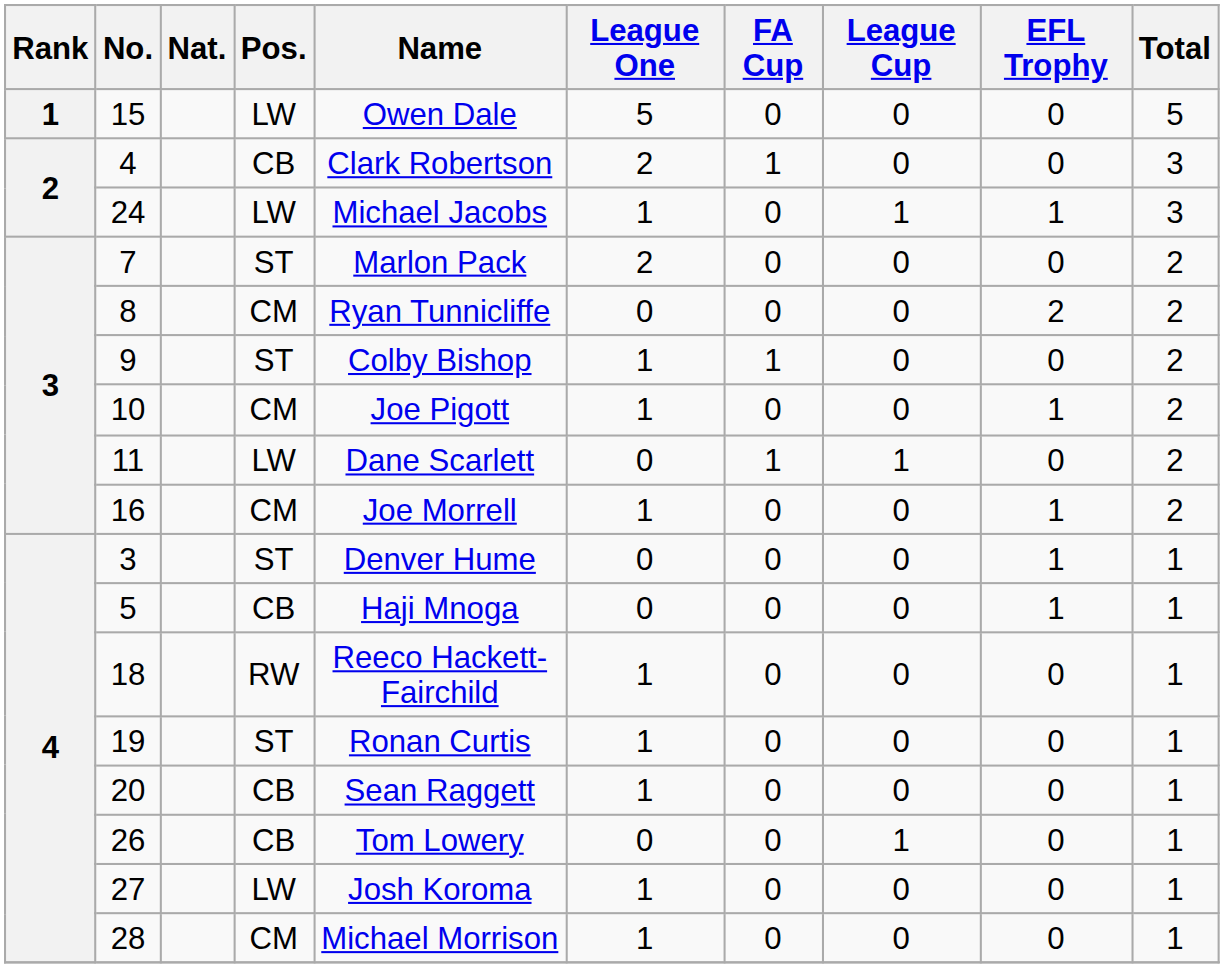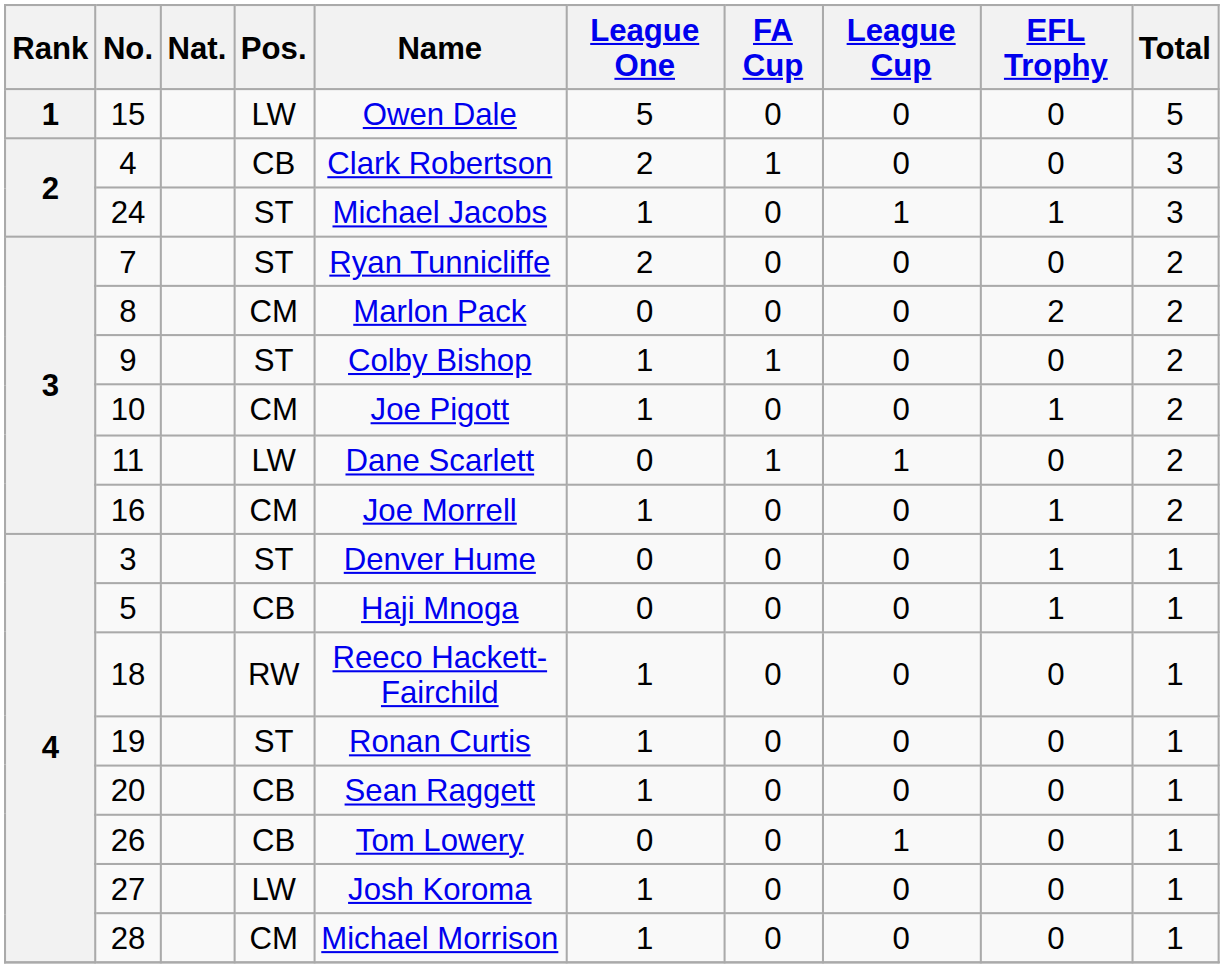 <table class="wikitable" style="text-align:center; font-size:95%; width:95%;">
 <tr>
 <th>Rank</th>
 <th>No.</th>
 <th>Nat.</th>
 <th>Pos.</th>
 <th>Name</th>
 <th><a href='#'>League One</a></th>
 <th><a href='#'>FA Cup</a></th>
 <th><a href='#'>League Cup</a></th>
 <th><a href='#'>EFL Trophy</a></th>
 <th>Total</th>
 </tr>
 <tr>
 <th rowspan="1">1</th>
 <td>15</td>
 <td></td>
 <td>LW</td>
 <td><a href='#'>Owen Dale</a></td>
 <td>5</td>
 <td>0</td>
 <td>0</td>
 <td>0</td>
 <td>5</td>
 </tr>
 <tr>
 <th rowspan="2">2</th>
 <td>4</td>
 <td></td>
 <td>CB</td>
 <td><a href='#'>Clark Robertson</a></td>
 <td>2</td>
 <td>1</td>
 <td>0</td>
 <td>0</td>
 <td>3</td>
 </tr>
 <tr>
 <td>24</td>
 <td></td>
-<td>LW</td>
+<td>ST</td>
 <td><a href='#'>Michael Jacobs</a></td>
 <td>1</td>
 <td>0</td>
 <td>1</td>
 <td>1</td>
 <td>3</td>
 </tr>
 <tr>
 <th rowspan="6">3</th>
 <td>7</td>
 <td></td>
 <td>ST</td>
-<td><a href='#'>Marlon Pack</a></td>
+<td><a href='#'>Ryan Tunnicliffe</a></td>
 <td>2</td>
 <td>0</td>
 <td>0</td>
 <td>0</td>
 <td>2</td>
 </tr>
 <tr>
 <td>8</td>
 <td></td>
 <td>CM</td>
-<td><a href='#'>Ryan Tunnicliffe</a></td>
+<td><a href='#'>Marlon Pack</a></td>
 <td>0</td>
 <td>0</td>
 <td>0</td>
 <td>2</td>
 <td>2</td>
 </tr>
 <tr>
 <td>9</td>
 <td></td>
 <td>ST</td>
 <td><a href='#'>Colby Bishop</a></td>
 <td>1</td>
 <td>1</td>
 <td>0</td>
 <td>0</td>
 <td>2</td>
 </tr>
 <tr>
 <td>10</td>
 <td></td>
 <td>CM</td>
 <td><a href='#'>Joe Pigott</a></td>
 <td>1</td>
 <td>0</td>
 <td>0</td>
 <td>1</td>
 <td>2</td>
 </tr>
 <tr>
 <td>11</td>
 <td></td>
 <td>LW</td>
 <td><a href='#'>Dane Scarlett</a></td>
 <td>0</td>
 <td>1</td>
 <td>1</td>
 <td>0</td>
 <td>2</td>
 </tr>
 <tr>
 <td>16</td>
 <td></td>
 <td>CM</td>
 <td><a href='#'>Joe Morrell</a></td>
 <td>1</td>
 <td>0</td>
 <td>0</td>
 <td>1</td>
 <td>2</td>
 </tr>
 <tr>
 <th rowspan="8">4</th>
 <td>3</td>
 <td></td>
 <td>ST</td>
 <td><a href='#'>Denver Hume</a></td>
 <td>0</td>
 <td>0</td>
 <td>0</td>
 <td>1</td>
 <td>1</td>
 </tr>
 <tr>
 <td>5</td>
 <td></td>
 <td>CB</td>
 <td><a href='#'>Haji Mnoga</a></td>
 <td>0</td>
 <td>0</td>
 <td>0</td>
 <td>1</td>
 <td>1</td>
 </tr>
 <tr>
 <td>18</td>
 <td></td>
 <td>RW</td>
 <td><a href='#'>Reeco Hackett-Fairchild</a></td>
 <td>1</td>
 <td>0</td>
 <td>0</td>
 <td>0</td>
 <td>1</td>
 </tr>
 <tr>
 <td>19</td>
 <td></td>
 <td>ST</td>
 <td><a href='#'>Ronan Curtis</a></td>
 <td>1</td>
 <td>0</td>
 <td>0</td>
 <td>0</td>
 <td>1</td>
 </tr>
 <tr>
 <td>20</td>
 <td></td>
 <td>CB</td>
 <td><a href='#'>Sean Raggett</a></td>
 <td>1</td>
 <td>0</td>
 <td>0</td>
 <td>0</td>
 <td>1</td>
 </tr>
 <tr>
 <td>26</td>
 <td></td>
 <td>CB</td>
 <td><a href='#'>Tom Lowery</a></td>
 <td>0</td>
 <td>0</td>
 <td>1</td>
 <td>0</td>
 <td>1</td>
 </tr>
 <tr>
 <td>27</td>
 <td></td>
 <td>LW</td>
 <td><a href='#'>Josh Koroma</a></td>
 <td>1</td>
 <td>0</td>
 <td>0</td>
 <td>0</td>
 <td>1</td>
 </tr>
 <tr>
 <td>28</td>
 <td></td>
 <td>CM</td>
 <td><a href='#'>Michael Morrison</a></td>
 <td>1</td>
 <td>0</td>
 <td>0</td>
 <td>0</td>
 <td>1</td>
 </tr>
 <tr>
 </tr>
 </table>
